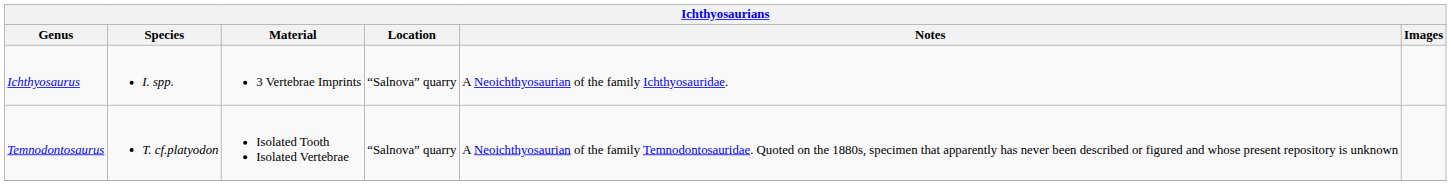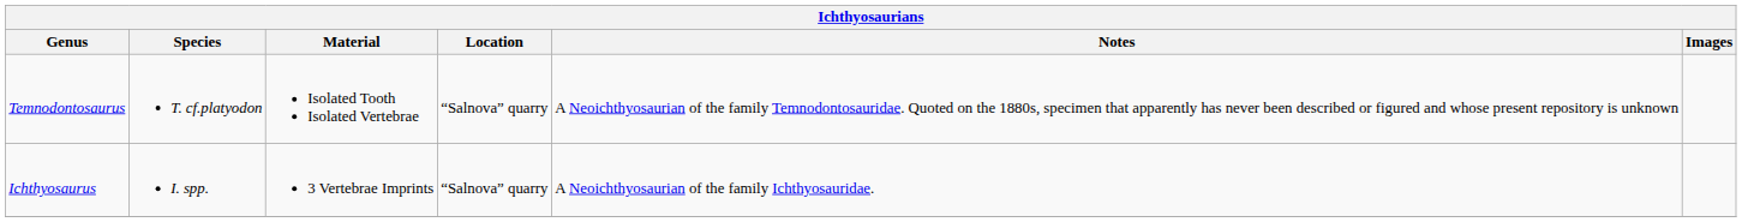 <table class="wikitable" align="center">
 <tr>
 <th colspan="6" align="center"><strong><a href='#'>Ichthyosaurians</a></strong></th>
 </tr>
 <tr>
 <th>Genus</th>
 <th>Species</th>
 <th>Material</th>
 <th>Location</th>
 <th>Notes</th>
 <th>Images</th>
 </tr>
 <tr>
+<td><br><em><a href='#'>Temnodontosaurus</a></em></td>
+<td><br><ul><li><em>T. cf.platyodon</em></li></ul></td>
+<td><br><ul><li>Isolated Tooth</li><li>Isolated Vertebrae</li></ul></td>
+<td><br>“Salnova” quarry</td>
+<td><br>A <a href='#'>Neoichthyosaurian</a> of the family <a href='#'>Temnodontosauridae</a>. Quoted on the 1880s, specimen that apparently has never been described or figured and whose present repository is unknown</td>
+<td><br></td>
+</tr>
+<tr>
 <td><br><em><a href='#'>Ichthyosaurus</a></em></td>
 <td><br><ul><li><em>I. spp.</em></li></ul></td>
 <td><br><ul><li>3 Vertebrae Imprints</li></ul></td>
 <td><br>“Salnova” quarry</td>
 <td><br>A <a href='#'>Neoichthyosaurian</a> of the family <a href='#'>Ichthyosauridae</a>.</td>
 <td><br></td>
 </tr>
 <tr>
-<td><br><em><a href='#'>Temnodontosaurus</a></em></td>
-<td><br><ul><li><em>T. cf.platyodon</em></li></ul></td>
-<td><br><ul><li>Isolated Tooth</li><li>Isolated Vertebrae</li></ul></td>
-<td><br>“Salnova” quarry</td>
-<td><br>A <a href='#'>Neoichthyosaurian</a> of the family <a href='#'>Temnodontosauridae</a>. Quoted on the 1880s, specimen that apparently has never been described or figured and whose present repository is unknown</td>
-<td><br></td>
-</tr>
-<tr>
 </tr>
 </table>
